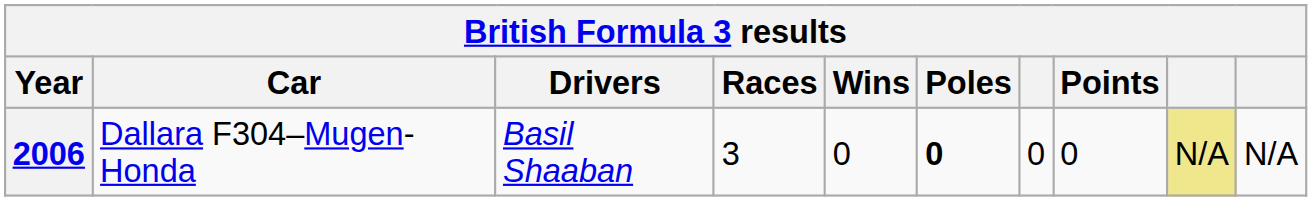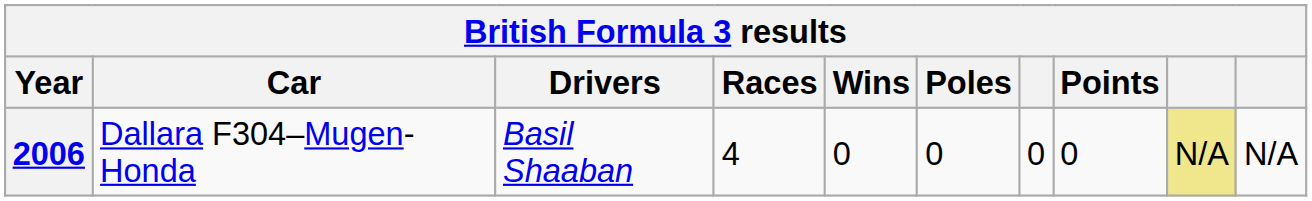 <table class="wikitable" style="font-size:95%">
 <tr>
 <th colspan=10><a href='#'>British Formula 3</a> results</th>
 </tr>
 <tr>
 <th>Year</th>
 <th>Car</th>
 <th>Drivers</th>
 <th>Races</th>
 <th>Wins</th>
 <th>Poles</th>
 <th></th>
 <th>Points</th>
 <th></th>
 <th></th>
 </tr>
 <tr>
 <th><a href='#'>2006</a></th>
 <td><a href='#'>Dallara</a> F304–<a href='#'>Mugen</a>-<a href='#'>Honda</a></td>
 <td> <em><a href='#'>Basil Shaaban</a></em></td>
-<td>3</td>
+<td>4</td>
 <td>0</td>
-<td><strong>0</strong></td>
+<td>0</td>
 <td>0</td>
 <td>0</td>
 <td style="background: khaki;">N/A</td>
 <td>N/A</td>
 </tr>
 </table>
